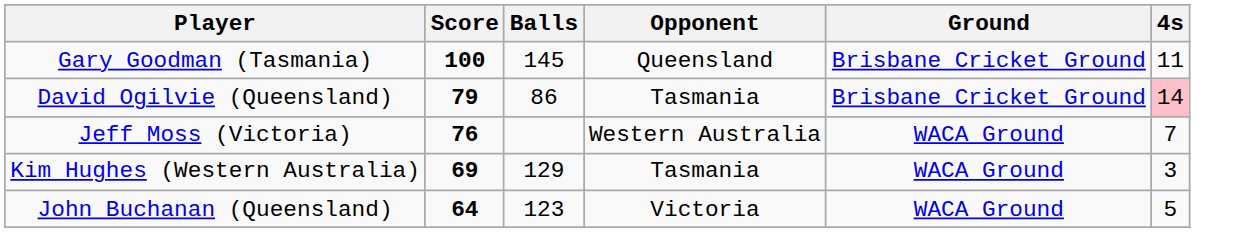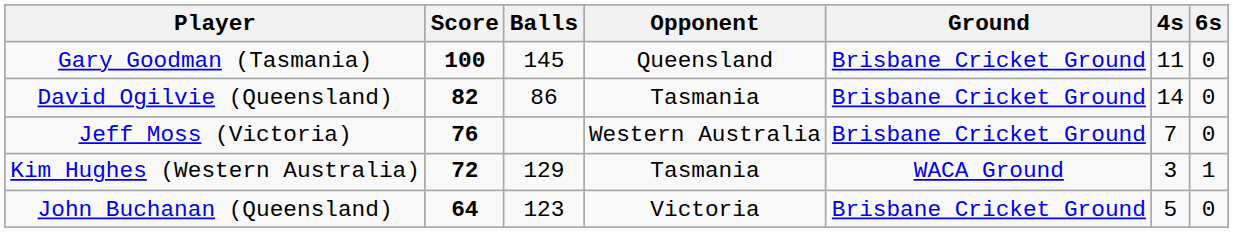 <table class="wikitable">
 <tr>
 <th>Player</th>
 <th>Score</th>
 <th>Balls</th>
 <th>Opponent</th>
 <th>Ground</th>
 <th>4s</th>
+<th>6s</th>
 </tr>
 <tr align=center>
 <td><a href='#'>Gary Goodman</a> (Tasmania)</td>
 <td><strong>100</strong></td>
 <td>145</td>
 <td>Queensland</td>
 <td><a href='#'>Brisbane Cricket Ground</a></td>
 <td>11</td>
+<td>0</td>
 </tr>
 <tr align=center>
 <td><a href='#'>David Ogilvie</a> (Queensland)</td>
-<td><strong>79</strong></td>
+<td><strong>82</strong></td>
 <td>86</td>
 <td>Tasmania</td>
 <td><a href='#'>Brisbane Cricket Ground</a></td>
-<td style="background: pink;">14</td>
+<td>14</td>
+<td>0</td>
 </tr>
 <tr align=center>
 <td><a href='#'>Jeff Moss</a> (Victoria)</td>
 <td><strong>76</strong></td>
 <td></td>
 <td>Western Australia</td>
-<td><a href='#'>WACA Ground</a></td>
+<td><a href='#'>Brisbane Cricket Ground</a></td>
 <td>7</td>
+<td>0</td>
 </tr>
 <tr align=center>
 <td><a href='#'>Kim Hughes</a> (Western Australia)</td>
-<td><strong>69</strong></td>
+<td><strong>72</strong></td>
 <td>129</td>
 <td>Tasmania</td>
 <td><a href='#'>WACA Ground</a></td>
 <td>3</td>
+<td>1</td>
 </tr>
 <tr align=center>
 <td><a href='#'>John Buchanan</a> (Queensland)</td>
 <td><strong>64</strong></td>
 <td>123</td>
 <td>Victoria</td>
-<td><a href='#'>WACA Ground</a></td>
+<td><a href='#'>Brisbane Cricket Ground</a></td>
 <td>5</td>
+<td>0</td>
 </tr>
 </table>
